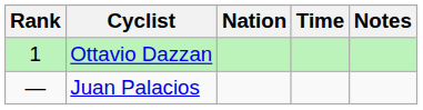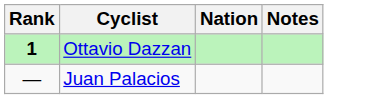 <table class="wikitable sortable" style="text-align:center;">
 <tr>
 <th>Rank</th>
 <th>Cyclist</th>
 <th>Nation</th>
-<th>Time</th>
 <th>Notes</th>
 </tr>
 <tr bgcolor=bbf3bb>
-<td>1</td>
+<td><strong>1</strong></td>
 <td align=left><a href='#'>Ottavio Dazzan</a></td>
 <td align=left></td>
-<td data-sort-value=11.00></td>
 <td></td>
 </tr>
 <tr>
 <td data-sort-value=2>—</td>
 <td align=left><a href='#'>Juan Palacios</a></td>
 <td align=left></td>
-<td data-sort-value=99.9></td>
 <td></td>
 </tr>
 </table>
